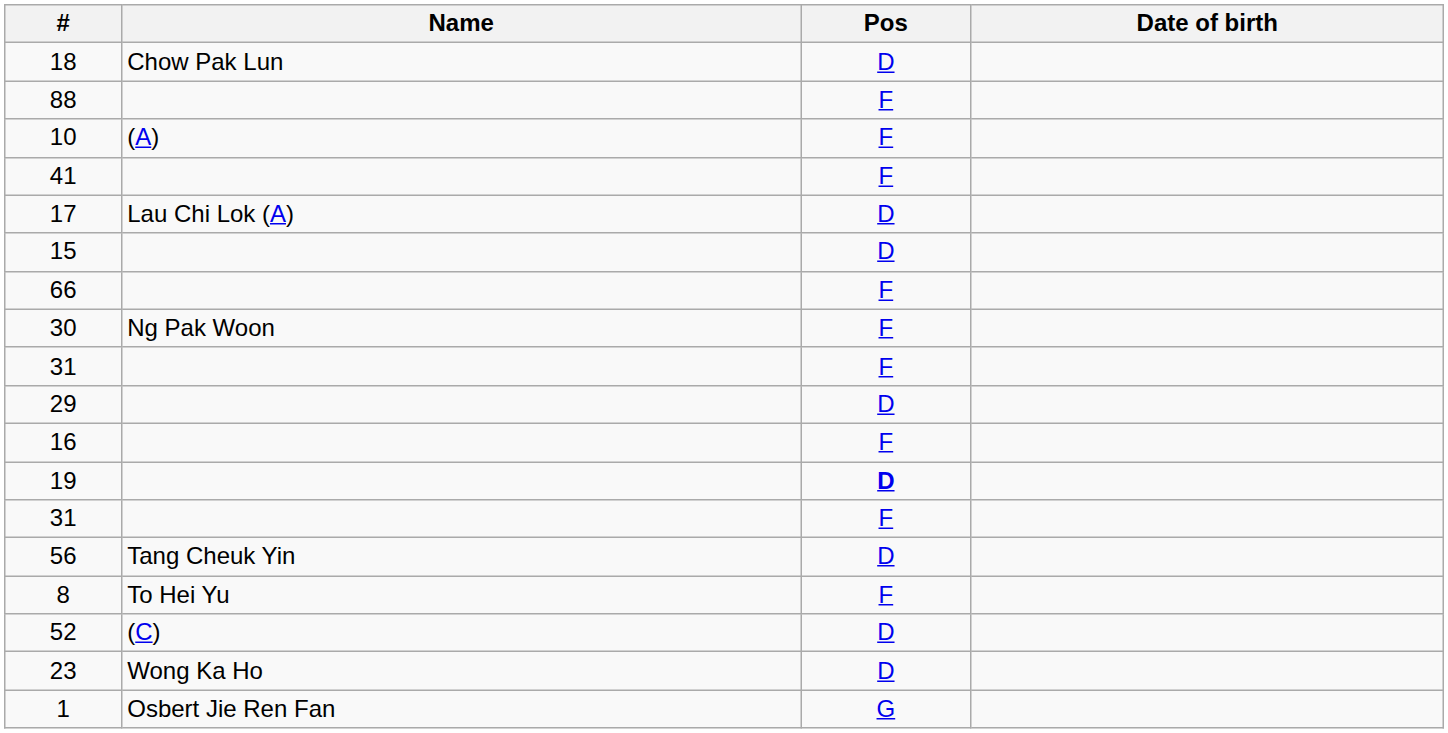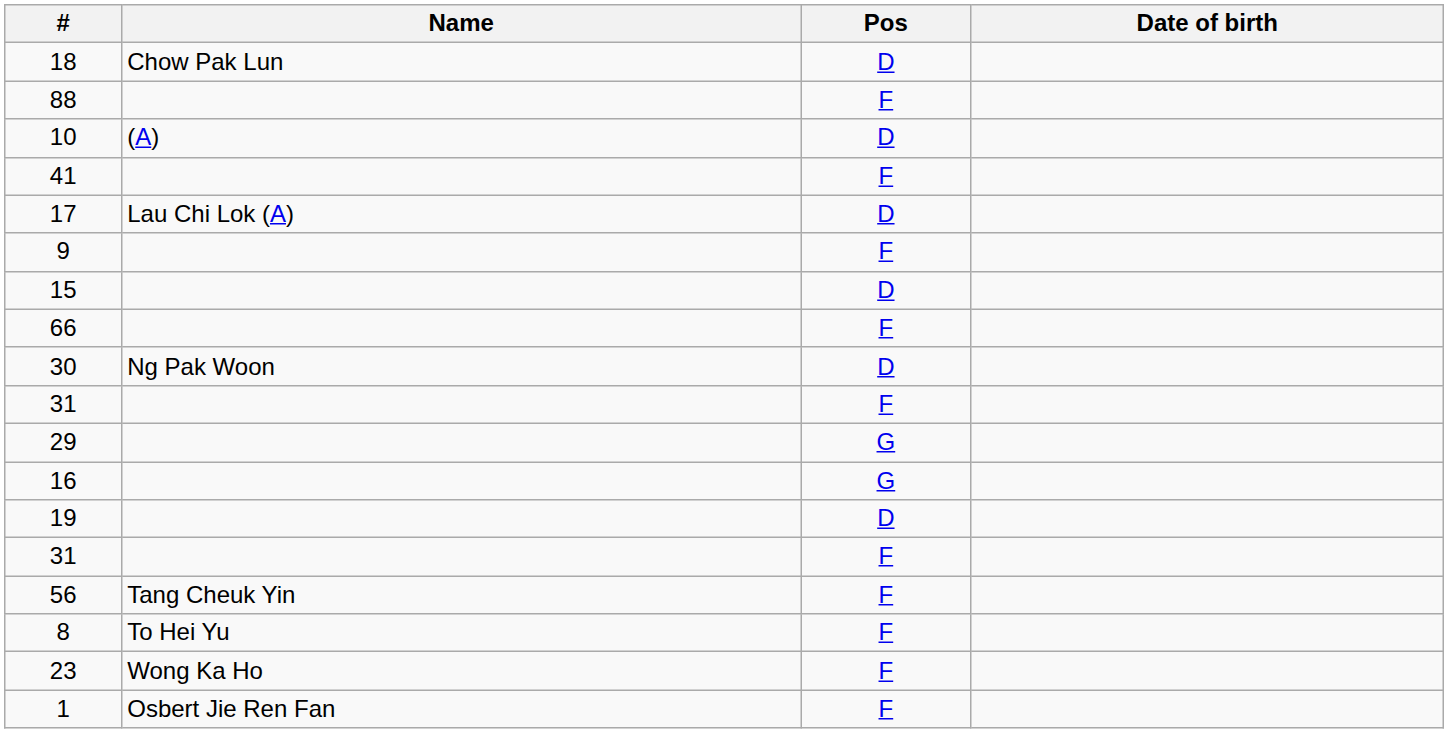 <table class="wikitable sortable" style=width:60em>
 <tr>
 <th>#</th>
 <th>Name</th>
 <th>Pos</th>
 <th>Date of birth</th>
 </tr>
 <tr>
 <td align="center">18</td>
 <td>Chow Pak Lun</td>
 <td align="center"><a href='#'>D</a></td>
 <td></td>
 </tr>
 <tr>
 <td align="center">88</td>
 <td></td>
 <td align="center"><a href='#'>F</a></td>
 <td></td>
 </tr>
 <tr>
 <td align="center">10</td>
 <td> (<a href='#'>A</a>)</td>
-<td align="center"><a href='#'>F</a></td>
+<td align="center"><a href='#'>D</a></td>
 <td></td>
 </tr>
 <tr>
 <td align="center">41</td>
 <td></td>
 <td align="center"><a href='#'>F</a></td>
 <td></td>
 </tr>
 <tr>
 <td align="center">17</td>
 <td>Lau Chi Lok (<a href='#'>A</a>)</td>
 <td align="center"><a href='#'>D</a></td>
+<td></td>
+</tr>
+<tr>
+<td align="center">9</td>
+<td></td>
+<td align="center"><a href='#'>F</a></td>
 <td></td>
 </tr>
 <tr>
 <td align="center">15</td>
 <td></td>
 <td align="center"><a href='#'>D</a></td>
 <td></td>
 </tr>
 <tr>
 <td align="center">66</td>
 <td></td>
 <td align="center"><a href='#'>F</a></td>
 <td></td>
 </tr>
 <tr>
 <td align="center">30</td>
 <td>Ng Pak Woon</td>
-<td align="center"><a href='#'>F</a></td>
+<td align="center"><a href='#'>D</a></td>
 <td></td>
 </tr>
 <tr>
 <td align="center">31</td>
 <td></td>
 <td align="center"><a href='#'>F</a></td>
 <td></td>
 </tr>
 <tr>
 <td align="center">29</td>
 <td></td>
-<td align="center"><a href='#'>D</a></td>
+<td align="center"><a href='#'>G</a></td>
 <td></td>
 </tr>
 <tr>
 <td align="center">16</td>
 <td></td>
-<td align="center"><a href='#'>F</a></td>
+<td align="center"><a href='#'>G</a></td>
 <td></td>
 </tr>
 <tr>
 <td align="center">19</td>
 <td></td>
-<td align="center"><strong><a href='#'>D</a></strong></td>
+<td align="center"><a href='#'>D</a></td>
 <td></td>
 </tr>
 <tr>
 <td align="center">31</td>
 <td></td>
 <td align="center"><a href='#'>F</a></td>
 <td></td>
 </tr>
 <tr>
 <td align="center">56</td>
 <td>Tang Cheuk Yin</td>
-<td align="center"><a href='#'>D</a></td>
+<td align="center"><a href='#'>F</a></td>
 <td></td>
 </tr>
 <tr>
 <td align="center">8</td>
 <td>To Hei Yu</td>
 <td align="center"><a href='#'>F</a></td>
 <td></td>
 </tr>
 <tr>
-<td align="center">52</td>
-<td> (<a href='#'>C</a>)</td>
-<td align="center"><a href='#'>D</a></td>
-<td></td>
-</tr>
-<tr>
 <td align="center">23</td>
 <td>Wong Ka Ho</td>
-<td align="center"><a href='#'>D</a></td>
+<td align="center"><a href='#'>F</a></td>
 <td></td>
 </tr>
 <tr>
 <td align="center">1</td>
 <td>Osbert Jie Ren Fan</td>
-<td align="center"><a href='#'>G</a></td>
+<td align="center"><a href='#'>F</a></td>
 <td></td>
 </tr>
 </table>
